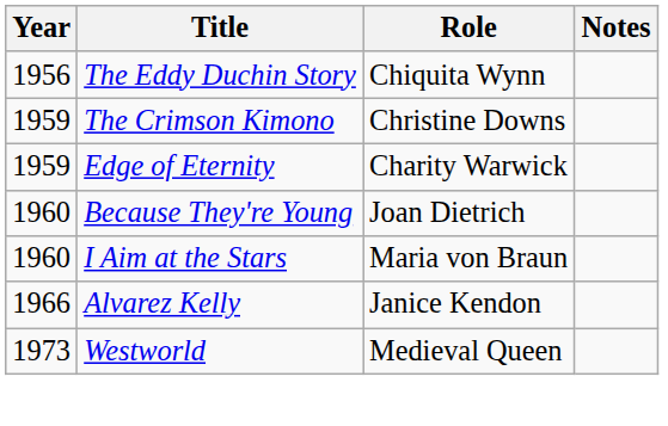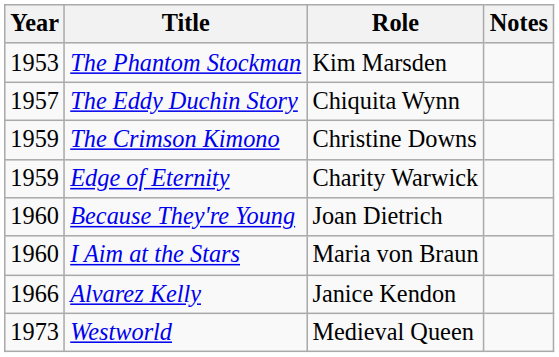 <table class="wikitable">
 <tr>
 <th>Year</th>
 <th>Title</th>
 <th>Role</th>
 <th>Notes</th>
 </tr>
 <tr>
-<td>1956</td>
+<td>1953</td>
+<td><em><a href='#'>The Phantom Stockman</a></em></td>
+<td>Kim Marsden</td>
+<td></td>
+</tr>
+<tr>
+<td>1957</td>
 <td><em><a href='#'>The Eddy Duchin Story</a></em></td>
 <td>Chiquita Wynn</td>
 <td></td>
 </tr>
 <tr>
 <td>1959</td>
 <td><em><a href='#'>The Crimson Kimono</a></em></td>
 <td>Christine Downs</td>
 <td></td>
 </tr>
 <tr>
 <td>1959</td>
 <td><em><a href='#'>Edge of Eternity</a></em></td>
 <td>Charity Warwick</td>
 <td></td>
 </tr>
 <tr>
 <td>1960</td>
 <td><em><a href='#'>Because They're Young</a></em></td>
 <td>Joan Dietrich</td>
 <td></td>
 </tr>
 <tr>
 <td>1960</td>
 <td><em><a href='#'>I Aim at the Stars</a></em></td>
 <td>Maria von Braun</td>
 <td></td>
 </tr>
 <tr>
 <td>1966</td>
 <td><em><a href='#'>Alvarez Kelly</a></em></td>
 <td>Janice Kendon</td>
 <td></td>
 </tr>
 <tr>
 <td>1973</td>
 <td><em><a href='#'>Westworld</a></em></td>
 <td>Medieval Queen</td>
 <td></td>
 </tr>
 </table>
